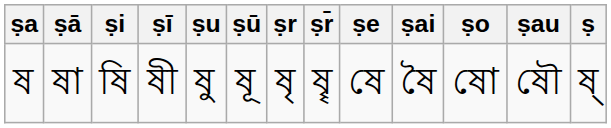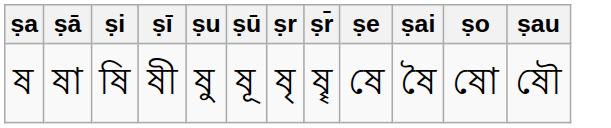 <table class="wikitable">
 <tr>
 <th>ṣa</th>
 <th>ṣā</th>
 <th>ṣi</th>
 <th>ṣī</th>
 <th>ṣu</th>
 <th>ṣū</th>
 <th>ṣr</th>
 <th>ṣr̄</th>
 <th>ṣe</th>
 <th>ṣai</th>
 <th>ṣo</th>
 <th>ṣau</th>
-<th>ṣ</th>
 </tr>
 <tr style="font-size: 150%;">
 <td>ষ</td>
 <td>ষা</td>
 <td>ষি</td>
 <td>ষী</td>
 <td>ষু</td>
 <td>ষূ</td>
 <td>ষৃ</td>
 <td>ষৄ</td>
 <td>ষে</td>
 <td>ষৈ</td>
 <td>ষো</td>
 <td>ষৌ</td>
-<td>ষ্</td>
 </tr>
 </table>
